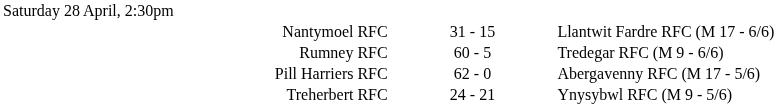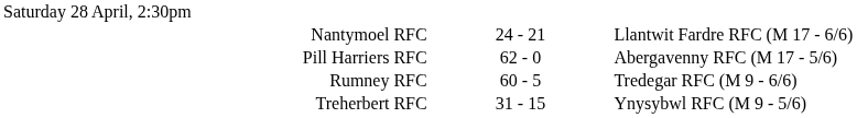 <table style="width:70%;" cellspacing="1">
 <tr>
 <th width=35%></th>
 <th width=15%></th>
 <th></th>
 </tr>
 <tr>
 <td>Saturday 28 April, 2:30pm</td>
 </tr>
 <tr>
 <td align=right>Nantymoel RFC</td>
-<td align=center>31 - 15</td>
+<td align=center>24 - 21</td>
 <td>Llantwit Fardre RFC (M 17 - 6/6)</td>
+</tr>
+<tr>
+<td align=right>Pill Harriers RFC</td>
+<td align=center>62 - 0</td>
+<td>Abergavenny RFC (M 17 - 5/6)</td>
 </tr>
 <tr>
 <td align=right>Rumney RFC</td>
 <td align=center>60 - 5</td>
 <td>Tredegar RFC (M 9 - 6/6)</td>
 </tr>
 <tr>
-<td align=right>Pill Harriers RFC</td>
-<td align=center>62 - 0</td>
-<td>Abergavenny RFC (M 17 - 5/6)</td>
-</tr>
-<tr>
 <td align=right>Treherbert RFC</td>
-<td align=center>24 - 21</td>
+<td align=center>31 - 15</td>
 <td>Ynysybwl RFC (M 9 - 5/6)</td>
 </tr>
 </table>
